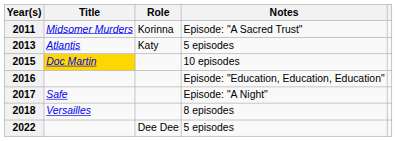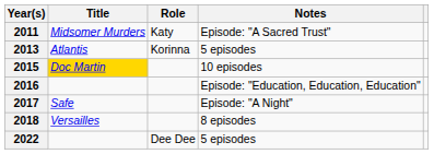 <table class="wikitable plainrowheaders sortable">
 <tr>
 <th scope="col">Year(s)</th>
 <th scope="col">Title</th>
 <th scope="col">Role</th>
 <th scope="col" class="unsortable">Notes</th>
 <th scope="col" class="unsortable"></th>
 </tr>
 <tr>
 <th scope=row>2011</th>
 <td><em><a href='#'>Midsomer Murders</a></em></td>
-<td>Korinna</td>
+<td>Katy</td>
 <td>Episode: "A Sacred Trust"</td>
 <td style="text-align:center;"></td>
 </tr>
 <tr>
 <th scope=row>2013</th>
 <td><em><a href='#'>Atlantis</a></em></td>
-<td>Katy</td>
+<td>Korinna</td>
 <td>5 episodes</td>
 <td style="text-align:center;"></td>
 </tr>
 <tr>
 <th scope=row>2015</th>
 <td style="background: gold;"><em><a href='#'>Doc Martin</a></em></td>
 <td></td>
 <td>10 episodes</td>
 <td style="text-align:center;"><br></td>
 </tr>
 <tr>
 <th scope=row>2016</th>
 <td><em></em></td>
 <td></td>
 <td>Episode: "Education, Education, Education"</td>
 <td style="text-align:center;"></td>
 </tr>
 <tr>
 <th scope=row>2017</th>
 <td><em><a href='#'>Safe</a></em></td>
 <td></td>
 <td>Episode: "A Night"</td>
 <td style="text-align:center;"></td>
 </tr>
 <tr>
 <th scope=row>2018</th>
 <td><em><a href='#'>Versailles</a></em></td>
 <td></td>
 <td>8 episodes</td>
 <td style="text-align:center;"><br></td>
 </tr>
 <tr>
 <th scope=row>2022</th>
 <td><em></em></td>
 <td>Dee Dee</td>
 <td>5 episodes</td>
 <td style="text-align:center;"></td>
 </tr>
 </table>
